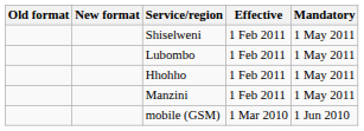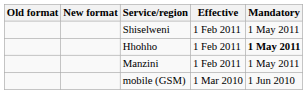 <table class="wikitable">
 <tr>
 <th>Old format</th>
 <th>New format</th>
 <th>Service/region</th>
 <th>Effective</th>
 <th>Mandatory</th>
 </tr>
 <tr>
 <td></td>
 <td></td>
 <td>Shiselweni</td>
 <td>1 Feb 2011</td>
 <td>1 May 2011</td>
 </tr>
 <tr>
 <td></td>
 <td></td>
-<td>Lubombo</td>
-<td>1 Feb 2011</td>
-<td>1 May 2011</td>
-</tr>
-<tr>
-<td></td>
-<td></td>
 <td>Hhohho</td>
 <td>1 Feb 2011</td>
-<td>1 May 2011</td>
+<td><strong>1 May 2011</strong></td>
 </tr>
 <tr>
 <td></td>
 <td></td>
 <td>Manzini</td>
 <td>1 Feb 2011</td>
 <td>1 May 2011</td>
 </tr>
 <tr>
 <td></td>
 <td></td>
 <td>mobile (GSM)</td>
 <td>1 Mar 2010</td>
 <td>1 Jun 2010</td>
 </tr>
 </table>
